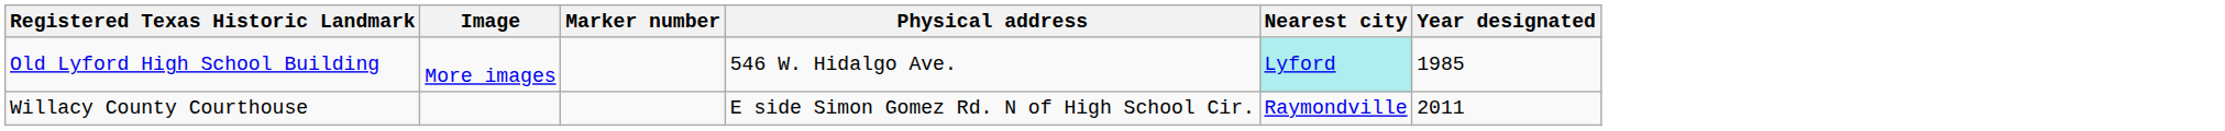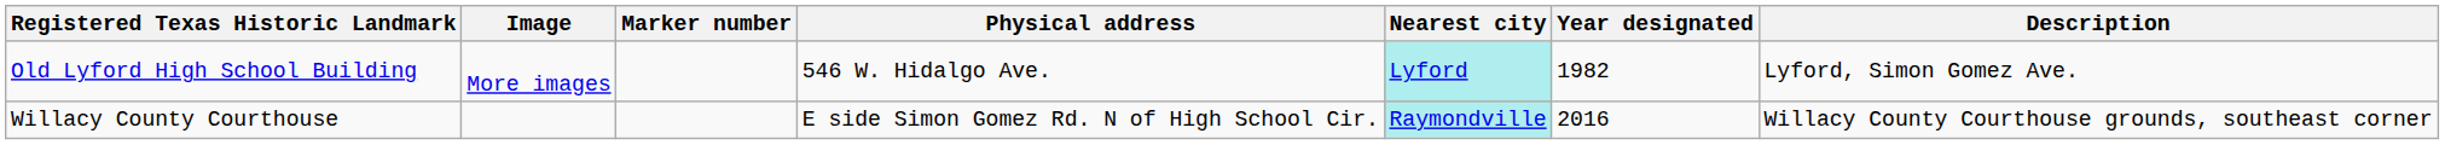 <table class="wikitable sortable">
 <tr>
 <th>Registered Texas Historic Landmark</th>
 <th>Image</th>
 <th>Marker number</th>
 <th>Physical address</th>
 <th>Nearest city</th>
 <th>Year designated</th>
+<th>Description</th>
 </tr>
 <tr>
 <td><a href='#'>Old Lyford High School Building</a></td>
 <td><br> <a href='#'>More images</a></td>
 <td></td>
 <td>546 W. Hidalgo Ave.<br></td>
 <td style="background: paleturquoise;"><a href='#'>Lyford</a></td>
-<td>1985</td>
+<td>1982</td>
+<td>Lyford, Simon Gomez Ave.</td>
 </tr>
 <tr>
 <td>Willacy County Courthouse</td>
 <td></td>
 <td></td>
 <td>E side Simon Gomez Rd. N of High School Cir.<br></td>
-<td><a href='#'>Raymondville</a></td>
-<td>2011</td>
+<td style="background: paleturquoise;"><a href='#'>Raymondville</a></td>
+<td>2016</td>
+<td>Willacy County Courthouse grounds, southeast corner</td>
 </tr>
 </table>
